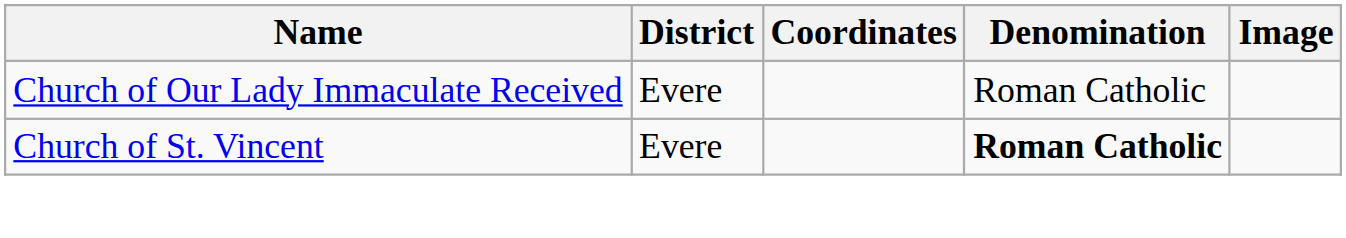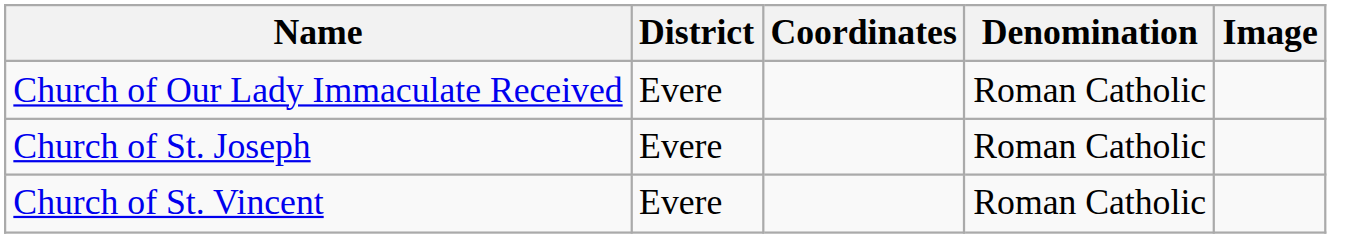 <table class="wikitable sortable">
 <tr>
 <th>Name</th>
 <th>District</th>
 <th>Coordinates</th>
 <th>Denomination</th>
 <th>Image</th>
 </tr>
 <tr>
 <td><a href='#'>Church of Our Lady Immaculate Received</a></td>
 <td>Evere</td>
 <td></td>
 <td>Roman Catholic</td>
 <td></td>
 </tr>
 <tr>
+<td><a href='#'>Church of St. Joseph</a></td>
+<td>Evere</td>
+<td></td>
+<td>Roman Catholic</td>
+<td></td>
+</tr>
+<tr>
 <td><a href='#'>Church of St. Vincent</a></td>
 <td>Evere</td>
 <td></td>
-<td><strong>Roman Catholic</strong></td>
+<td>Roman Catholic</td>
 <td></td>
 </tr>
 </table>
